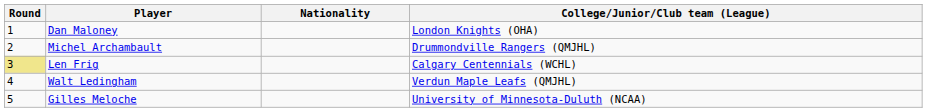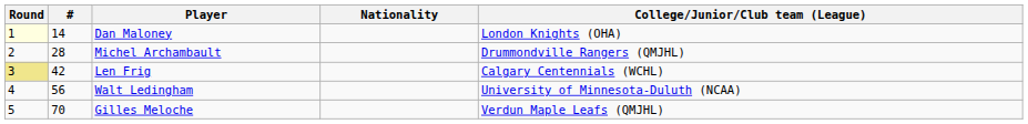 <table class="wikitable">
 <tr align="center">
 <th bgcolor="#DDDDFF" width="4.0%">Round</th>
+<th bgcolor="#DDDDFF" width="4.0%">#</th>
 <th bgcolor="#DDDDFF" width="21.0%">Player</th>
 <th bgcolor="#DDDDFF" width="14.5%">Nationality</th>
 <th bgcolor="#DDDDFF" width="50.0%">College/Junior/Club team (League)</th>
 </tr>
 <tr>
-<td>1</td>
+<td style="background: lightyellow;">1</td>
+<td>14</td>
 <td><a href='#'>Dan Maloney</a></td>
 <td></td>
 <td><a href='#'>London Knights</a> (OHA)</td>
 </tr>
 <tr>
 <td>2</td>
+<td>28</td>
 <td><a href='#'>Michel Archambault</a></td>
 <td></td>
 <td><a href='#'>Drummondville Rangers</a> (QMJHL)</td>
 </tr>
 <tr>
 <td style="background: khaki;">3</td>
+<td>42</td>
 <td><a href='#'>Len Frig</a></td>
 <td></td>
 <td><a href='#'>Calgary Centennials</a> (WCHL)</td>
 </tr>
 <tr>
 <td>4</td>
+<td>56</td>
 <td><a href='#'>Walt Ledingham</a></td>
+<td></td>
+<td><a href='#'>University of Minnesota-Duluth</a> (NCAA)</td>
+</tr>
+<tr>
+<td>5</td>
+<td>70</td>
+<td><a href='#'>Gilles Meloche</a></td>
 <td></td>
 <td><a href='#'>Verdun Maple Leafs</a> (QMJHL)</td>
 </tr>
-<tr>
-<td>5</td>
-<td><a href='#'>Gilles Meloche</a></td>
-<td></td>
-<td><a href='#'>University of Minnesota-Duluth</a> (NCAA)</td>
-</tr>
 </table>
